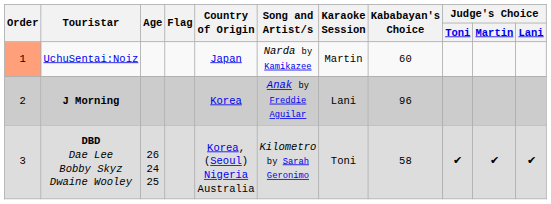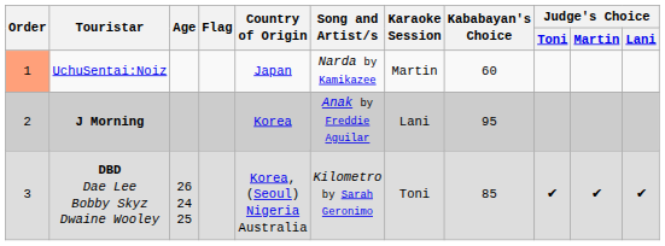 <table class="wikitable" style="text-align:center; line-height:17px; width:100%;">
 <tr>
 <th scope="col" rowspan="2" width="05%">Order</th>
 <th scope="col" rowspan="2" width="14%">Touristar</th>
 <th scope="col" rowspan="2" width="02%">Age</th>
 <th scope="col" rowspan="2" width="02%">Flag</th>
 <th scope="col" rowspan="2" width="20%">Country of Origin</th>
 <th scope="col" rowspan="2" width="30%">Song and Artist/s</th>
 <th scope="col" rowspan="2" width="10%">Karaoke Session</th>
 <th scope="col" rowspan="2" width="10%">Kababayan's Choice</th>
 <th scope="col" colspan="3" width="25%">Judge's Choice</th>
 </tr>
 <tr>
 <th width="08%"><a href='#'>Toni</a></th>
 <th width="09%"><a href='#'>Martin</a></th>
 <th width="08%"><a href='#'>Lani</a></th>
 </tr>
 <tr>
 <td style="background: lightsalmon;">1</td>
 <td><a href='#'>UchuSentai:Noiz</a></td>
 <td></td>
 <td></td>
 <td><a href='#'>Japan</a></td>
 <td><em>Narda</em> <small>by <a href='#'>Kamikazee</a></small></td>
 <td>Martin</td>
 <td>60</td>
 <td></td>
 <td></td>
 <td></td>
 </tr>
 <tr style="background:#CCC;">
 <td>2</td>
 <td><strong>J Morning</strong></td>
 <td></td>
 <td></td>
 <td><a href='#'>Korea</a></td>
 <td><em><a href='#'>Anak</a></em> <small>by <a href='#'>Freddie Aguilar</a></small></td>
 <td>Lani</td>
-<td>96</td>
+<td>95</td>
 <td></td>
 <td></td>
 <td></td>
 </tr>
 <tr style="background:#DDD;">
 <td>3</td>
 <td><strong>DBD</strong> <br><em>Dae Lee</em><br><em>Bobby Skyz</em><br><em>Dwaine Wooley</em></td>
 <td><br>26<br>24<br>25</td>
 <td><br><br><br></td>
 <td><br><a href='#'>Korea</a>, (<a href='#'>Seoul</a>)<br><a href='#'>Nigeria</a><br>Australia</td>
 <td><em>Kilometro</em> <small>by <a href='#'>Sarah Geronimo</a></small></td>
 <td>Toni</td>
-<td>58</td>
+<td>85</td>
 <td>✔</td>
 <td>✔</td>
 <td>✔</td>
 </tr>
 </table>
